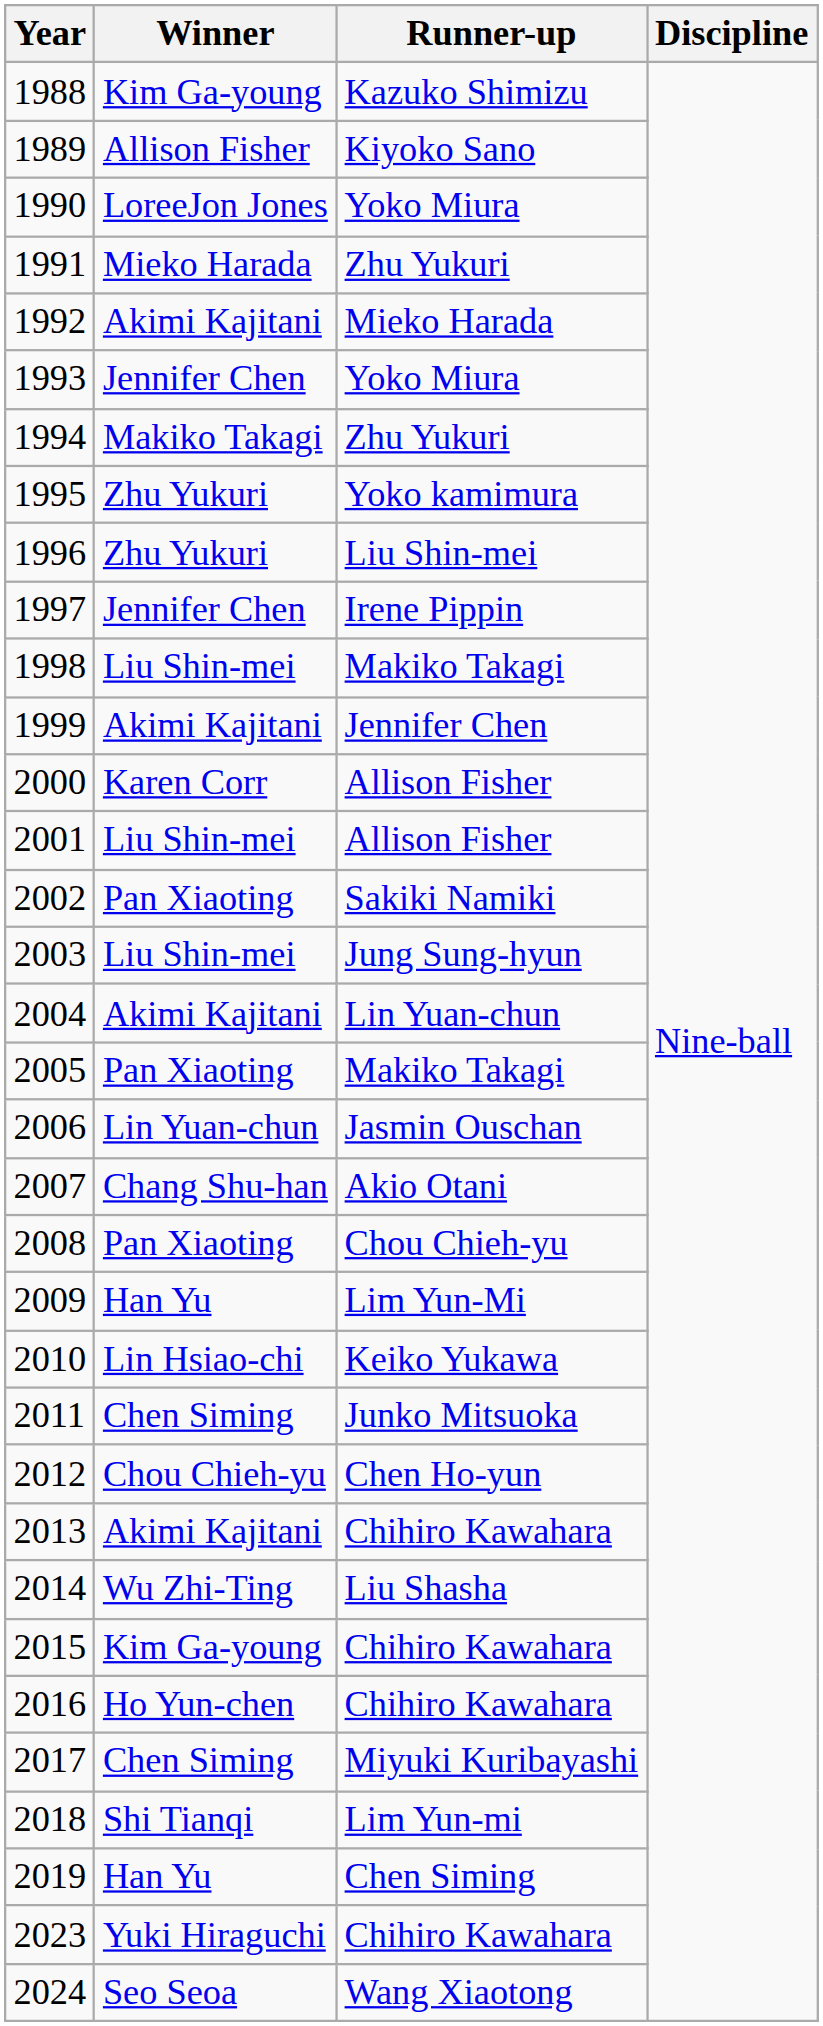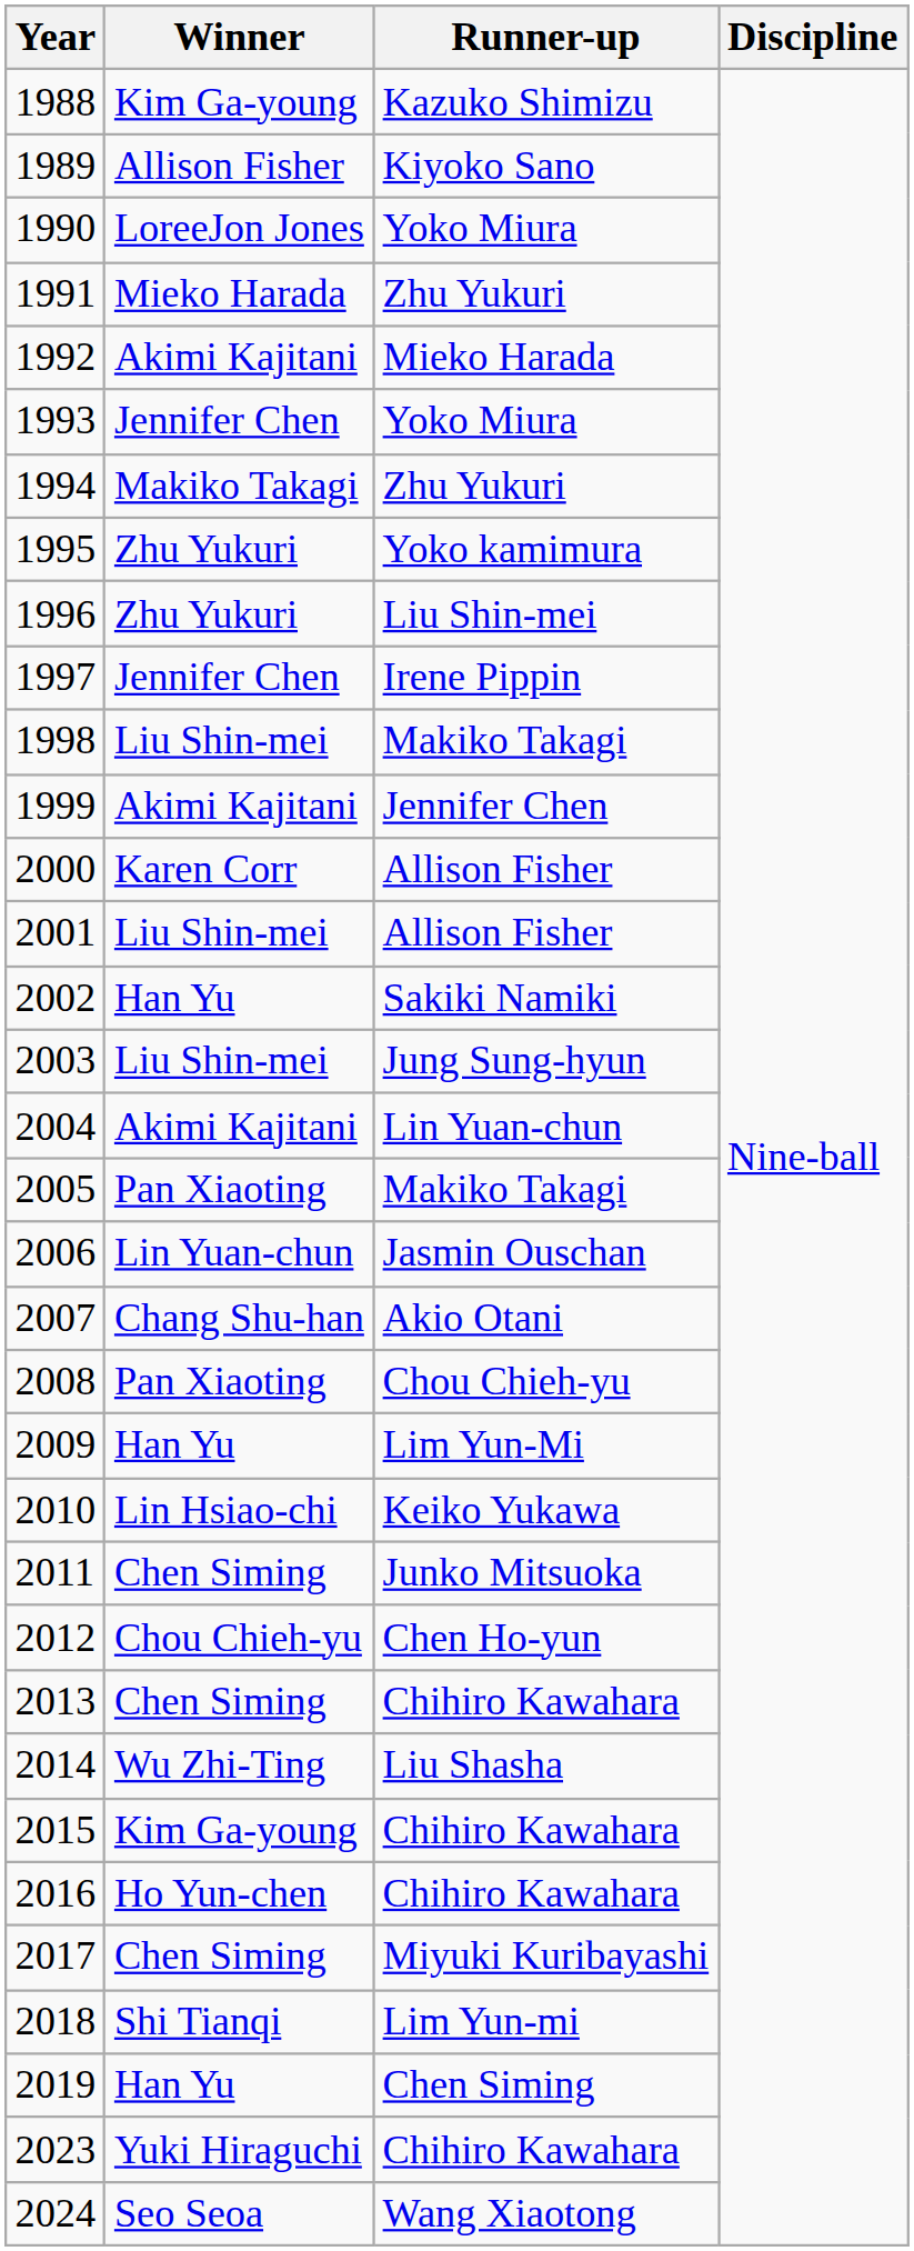 <table class="wikitable sortable">
 <tr bgcolor="#efefef">
 <th>Year</th>
 <th class="unsortable">Winner</th>
 <th>Runner-up</th>
 <th>Discipline</th>
 </tr>
 <tr>
 <td>1988</td>
 <td> <a href='#'>Kim Ga-young</a></td>
 <td> <a href='#'>Kazuko Shimizu</a></td>
 <td rowspan="36"><a href='#'>Nine-ball</a></td>
 </tr>
 <tr>
 <td>1989</td>
 <td> <a href='#'>Allison Fisher</a></td>
 <td> <a href='#'>Kiyoko Sano</a></td>
 </tr>
 <tr>
 <td>1990</td>
 <td> <a href='#'>LoreeJon Jones</a></td>
 <td> <a href='#'>Yoko Miura</a></td>
 </tr>
 <tr>
 <td>1991</td>
 <td> <a href='#'>Mieko Harada</a> </td>
 <td> <a href='#'>Zhu Yukuri</a></td>
 </tr>
 <tr>
 <td>1992</td>
 <td> <a href='#'>Akimi Kajitani</a></td>
 <td> <a href='#'>Mieko Harada</a></td>
 </tr>
 <tr>
 <td>1993</td>
 <td> <a href='#'>Jennifer Chen</a></td>
 <td> <a href='#'>Yoko Miura</a></td>
 </tr>
 <tr>
 <td>1994</td>
 <td> <a href='#'>Makiko Takagi</a></td>
 <td> <a href='#'>Zhu Yukuri</a></td>
 </tr>
 <tr>
 <td>1995</td>
 <td> <a href='#'>Zhu Yukuri</a> </td>
 <td> <a href='#'>Yoko kamimura</a></td>
 </tr>
 <tr>
 <td>1996</td>
 <td> <a href='#'>Zhu Yukuri</a></td>
 <td> <a href='#'>Liu Shin-mei</a></td>
 </tr>
 <tr>
 <td>1997</td>
 <td> <a href='#'>Jennifer Chen</a> </td>
 <td> <a href='#'>Irene Pippin</a></td>
 </tr>
 <tr>
 <td>1998</td>
 <td> <a href='#'>Liu Shin-mei</a></td>
 <td> <a href='#'>Makiko Takagi</a></td>
 </tr>
 <tr>
 <td>1999</td>
 <td> <a href='#'>Akimi Kajitani</a> </td>
 <td> <a href='#'>Jennifer Chen</a></td>
 </tr>
 <tr>
 <td>2000</td>
 <td> <a href='#'>Karen Corr</a></td>
 <td> <a href='#'>Allison Fisher</a></td>
 </tr>
 <tr>
 <td>2001</td>
 <td> <a href='#'>Liu Shin-mei</a> </td>
 <td> <a href='#'>Allison Fisher</a></td>
 </tr>
 <tr>
 <td>2002</td>
-<td> <a href='#'>Pan Xiaoting</a></td>
+<td> <a href='#'>Han Yu</a> </td>
 <td> <a href='#'>Sakiki Namiki</a></td>
 </tr>
 <tr>
 <td>2003</td>
 <td> <a href='#'>Liu Shin-mei</a> </td>
 <td> <a href='#'>Jung Sung-hyun</a></td>
 </tr>
 <tr>
 <td>2004</td>
 <td> <a href='#'>Akimi Kajitani</a> </td>
 <td> <a href='#'>Lin Yuan-chun</a></td>
 </tr>
 <tr>
 <td>2005</td>
 <td> <a href='#'>Pan Xiaoting</a> </td>
 <td> <a href='#'>Makiko Takagi</a></td>
 </tr>
 <tr>
 <td>2006</td>
 <td> <a href='#'>Lin Yuan-chun</a></td>
 <td> <a href='#'>Jasmin Ouschan</a></td>
 </tr>
 <tr>
 <td>2007</td>
 <td> <a href='#'>Chang Shu-han</a></td>
 <td> <a href='#'>Akio Otani</a></td>
 </tr>
 <tr>
 <td>2008</td>
 <td> <a href='#'>Pan Xiaoting</a> </td>
 <td> <a href='#'>Chou Chieh-yu</a></td>
 </tr>
 <tr>
 <td>2009</td>
 <td> <a href='#'>Han Yu</a></td>
 <td> <a href='#'>Lim Yun-Mi</a></td>
 </tr>
 <tr>
 <td>2010</td>
 <td> <a href='#'>Lin Hsiao-chi</a></td>
 <td> <a href='#'>Keiko Yukawa</a></td>
 </tr>
 <tr>
 <td>2011</td>
 <td> <a href='#'>Chen Siming</a></td>
 <td> <a href='#'>Junko Mitsuoka</a></td>
 </tr>
 <tr>
 <td>2012</td>
 <td> <a href='#'>Chou Chieh-yu</a></td>
 <td> <a href='#'>Chen Ho-yun</a></td>
 </tr>
 <tr>
 <td>2013</td>
-<td> <a href='#'>Akimi Kajitani</a> </td>
+<td> <a href='#'>Chen Siming</a> </td>
 <td> <a href='#'>Chihiro Kawahara</a></td>
 </tr>
 <tr>
 <td>2014</td>
 <td> <a href='#'>Wu Zhi-Ting</a></td>
 <td> <a href='#'>Liu Shasha</a></td>
 </tr>
 <tr>
 <td>2015</td>
 <td> <a href='#'>Kim Ga-young</a></td>
 <td> <a href='#'>Chihiro Kawahara</a></td>
 </tr>
 <tr>
 <td>2016</td>
 <td> <a href='#'>Ho Yun-chen</a></td>
 <td> <a href='#'>Chihiro Kawahara</a></td>
 </tr>
 <tr>
 <td>2017</td>
 <td> <a href='#'>Chen Siming</a> </td>
 <td> <a href='#'>Miyuki Kuribayashi</a></td>
 </tr>
 <tr>
 <td>2018</td>
 <td> <a href='#'>Shi Tianqi</a></td>
 <td> <a href='#'>Lim Yun-mi</a></td>
 </tr>
 <tr>
 <td>2019</td>
 <td> <a href='#'>Han Yu</a> </td>
 <td> <a href='#'>Chen Siming</a></td>
 </tr>
 <tr>
 <td>2023</td>
 <td> <a href='#'>Yuki Hiraguchi</a></td>
 <td> <a href='#'>Chihiro Kawahara</a></td>
 </tr>
 <tr>
 <td>2024</td>
 <td> <a href='#'>Seo Seoa</a></td>
 <td> <a href='#'>Wang Xiaotong</a></td>
 </tr>
 </table>
